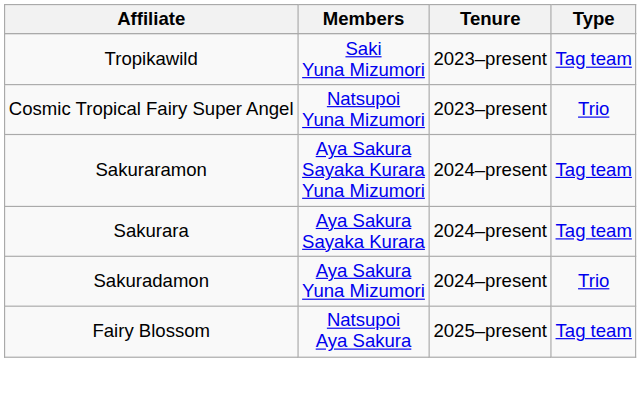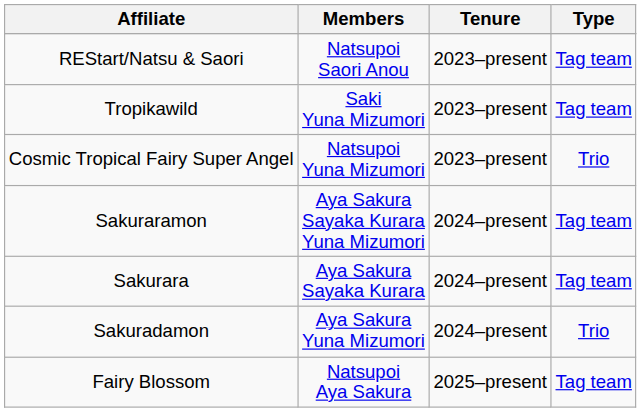 <table class="wikitable sortable" style="text-align:center;">
 <tr>
 <th>Affiliate</th>
 <th>Members</th>
 <th>Tenure</th>
 <th>Type</th>
 </tr>
 <tr>
+</tr>
+<tr>
+<td>REStart/Natsu & Saori</td>
+<td><a href='#'>Natsupoi</a><br><a href='#'>Saori Anou</a></td>
+<td>2023–present</td>
+<td><a href='#'>Tag team</a></td>
 </tr>
 <tr>
 <td>Tropikawild</td>
 <td><a href='#'>Saki</a><br><a href='#'>Yuna Mizumori</a></td>
 <td>2023–present</td>
 <td><a href='#'>Tag team</a></td>
 </tr>
 <tr>
 <td>Cosmic Tropical Fairy Super Angel</td>
 <td><a href='#'>Natsupoi</a><br><a href='#'>Yuna Mizumori</a></td>
 <td>2023–present</td>
 <td><a href='#'>Trio</a></td>
 </tr>
 <tr>
 <td>Sakuraramon</td>
 <td><a href='#'>Aya Sakura</a><br><a href='#'>Sayaka Kurara</a><br><a href='#'>Yuna Mizumori</a></td>
 <td>2024–present</td>
 <td><a href='#'>Tag team</a></td>
 </tr>
 <tr>
 <td>Sakurara</td>
 <td><a href='#'>Aya Sakura</a><br><a href='#'>Sayaka Kurara</a></td>
 <td>2024–present</td>
 <td><a href='#'>Tag team</a></td>
 </tr>
 <tr>
 <td>Sakuradamon</td>
 <td><a href='#'>Aya Sakura</a><br><a href='#'>Yuna Mizumori</a></td>
 <td>2024–present</td>
 <td><a href='#'>Trio</a></td>
 </tr>
 <tr>
 <td>Fairy Blossom</td>
 <td><a href='#'>Natsupoi</a><br><a href='#'>Aya Sakura</a></td>
 <td>2025–present</td>
 <td><a href='#'>Tag team</a></td>
 </tr>
 </table>
